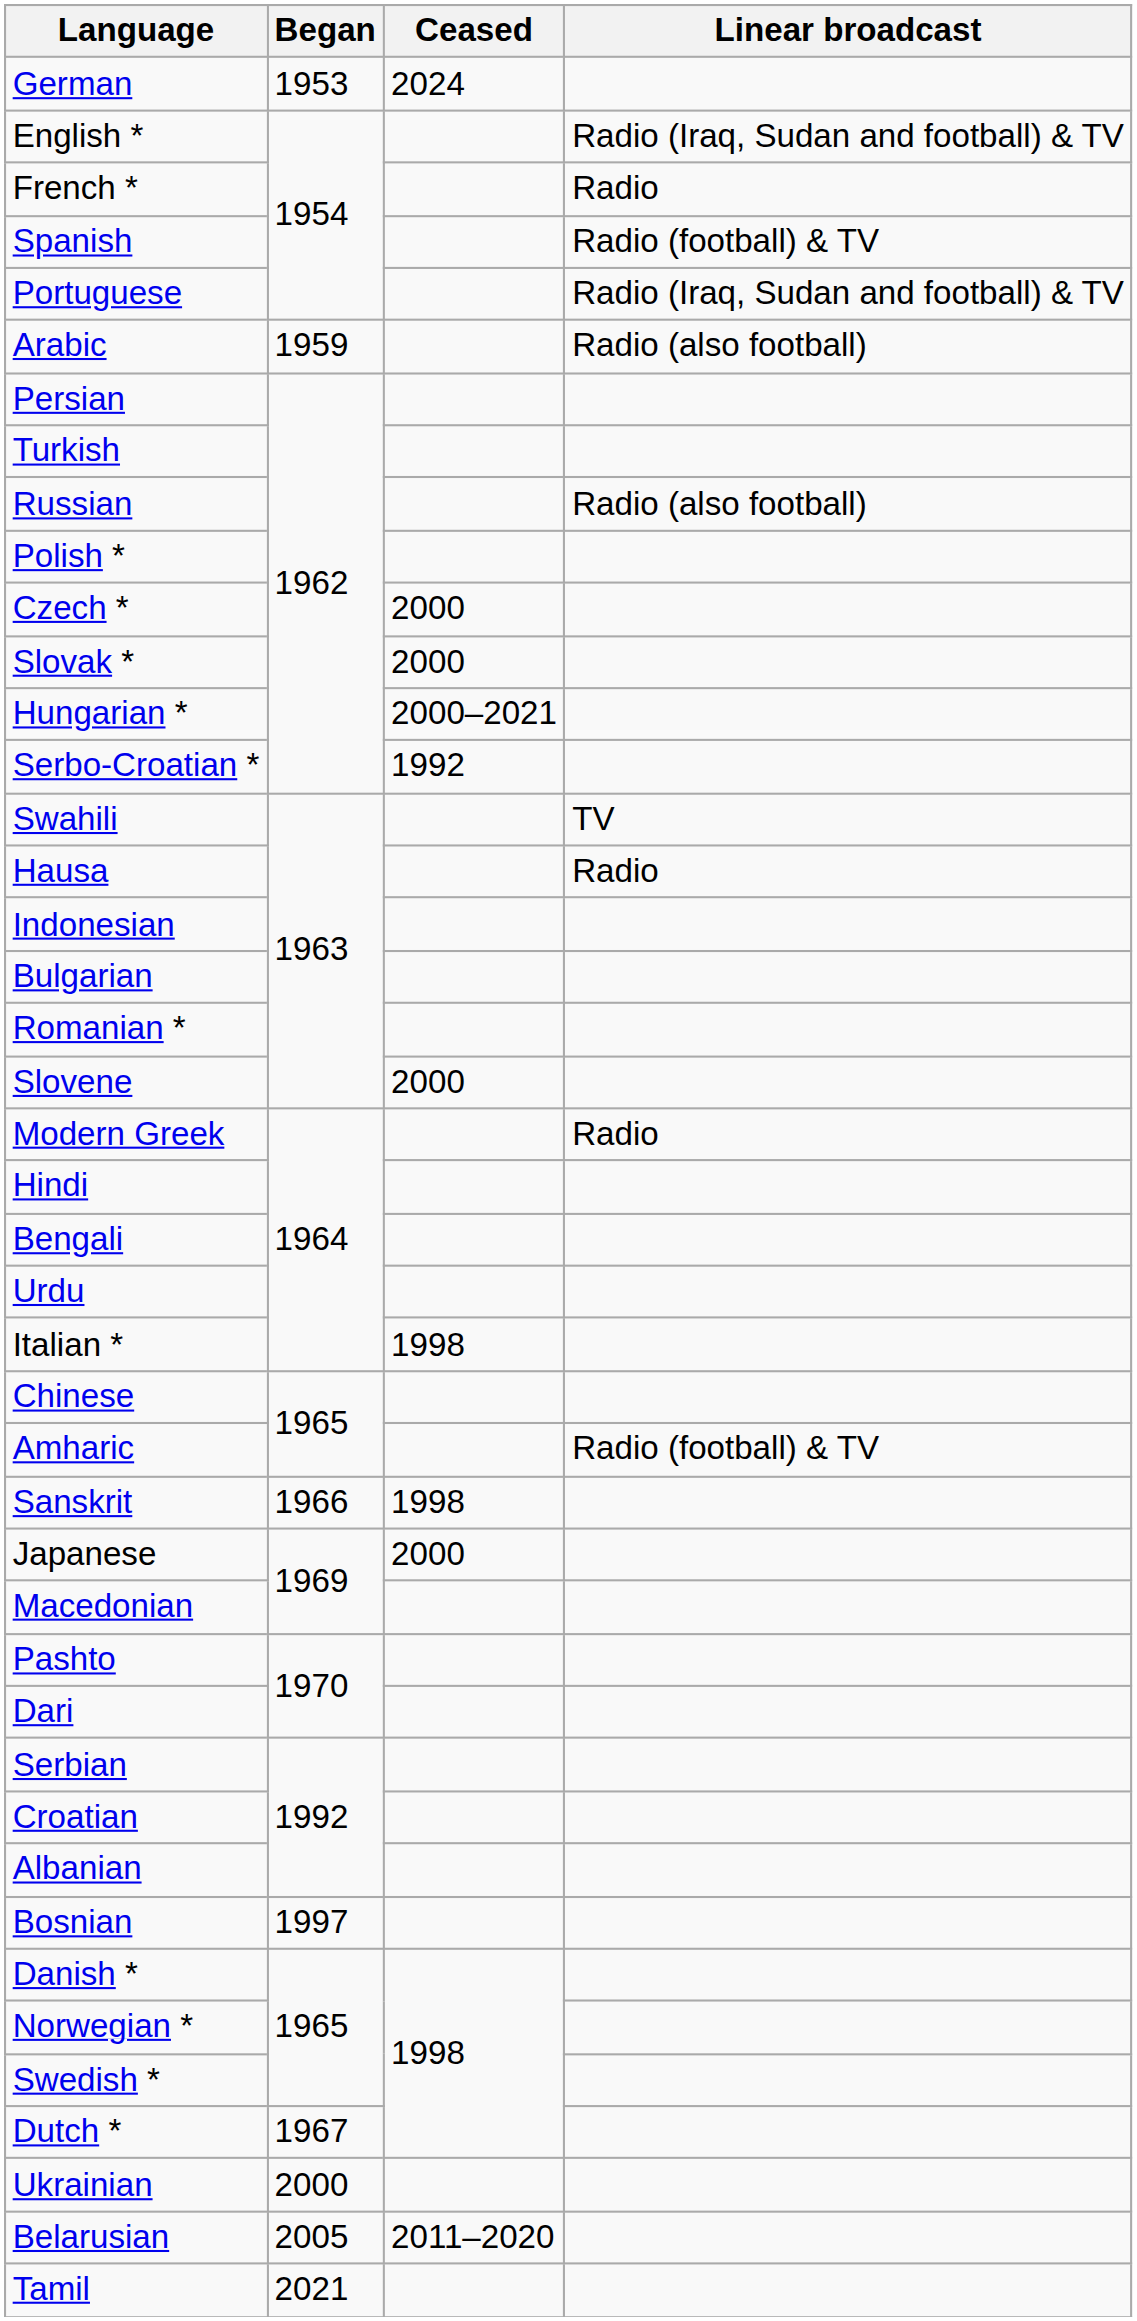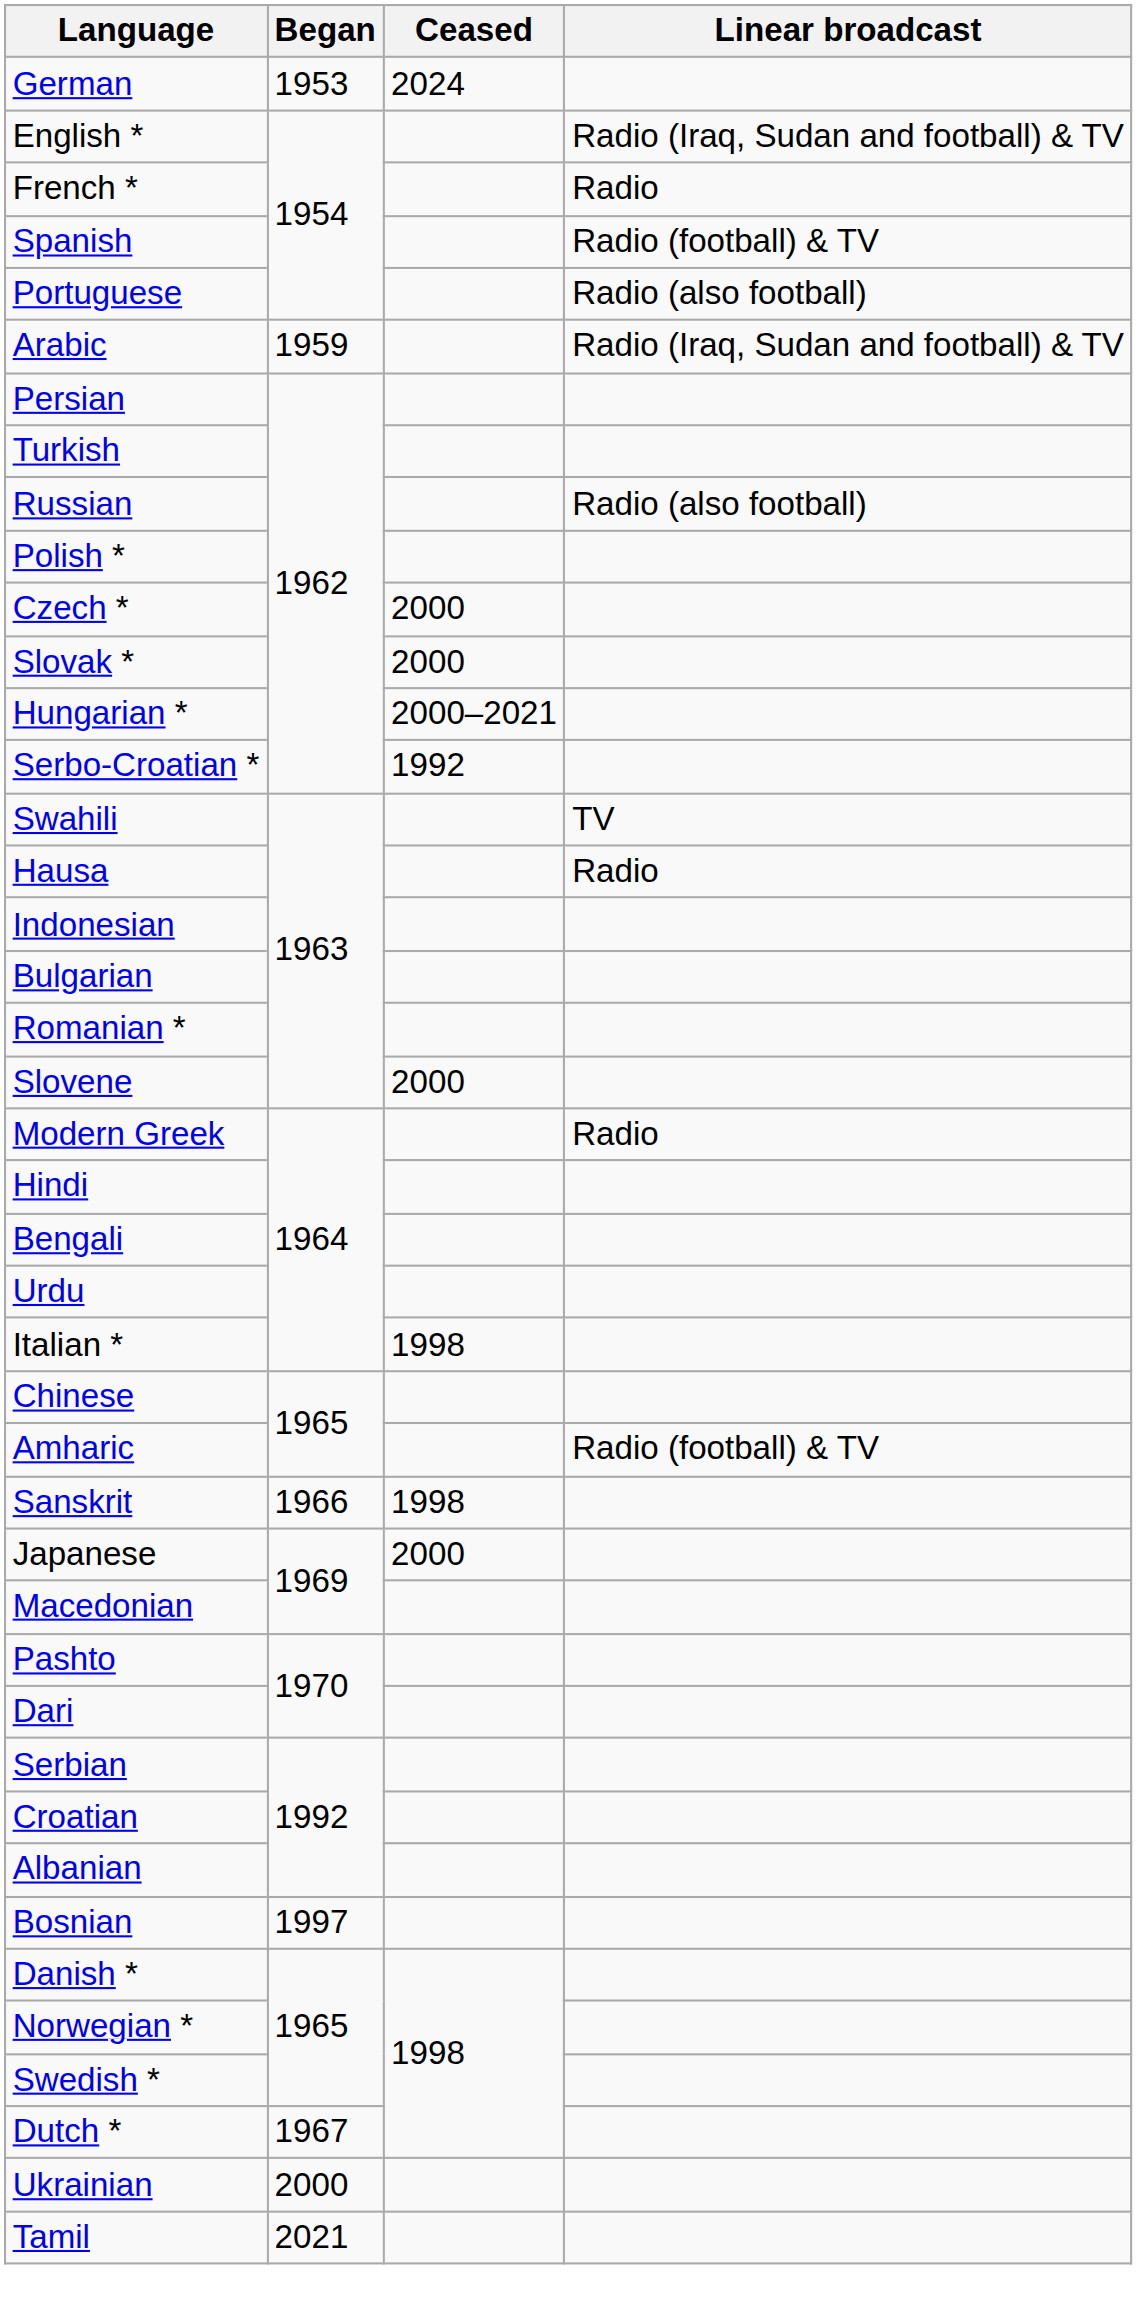 <table class="wikitable">
 <tr>
 <th>Language</th>
 <th>Began</th>
 <th>Ceased</th>
 <th>Linear broadcast</th>
 </tr>
 <tr>
 <td><a href='#'>German</a></td>
 <td>1953</td>
 <td>2024</td>
 <td></td>
 </tr>
 <tr>
 <td>English *</td>
 <td rowspan="4">1954</td>
 <td></td>
 <td>Radio (Iraq, Sudan and football) & TV</td>
 </tr>
 <tr>
 <td>French *</td>
 <td></td>
 <td>Radio</td>
 </tr>
 <tr>
 <td><a href='#'>Spanish</a></td>
 <td></td>
 <td>Radio (football) & TV</td>
 </tr>
 <tr>
 <td><a href='#'>Portuguese</a></td>
 <td></td>
-<td>Radio (Iraq, Sudan and football) & TV</td>
+<td style="vertical-align:top;">Radio (also football)</td>
 </tr>
 <tr>
 <td><a href='#'>Arabic</a></td>
 <td>1959</td>
 <td></td>
-<td style="vertical-align:top;">Radio (also football)</td>
+<td>Radio (Iraq, Sudan and football) & TV</td>
 </tr>
 <tr>
 <td><a href='#'>Persian</a></td>
 <td rowspan="8">1962</td>
 <td></td>
 <td></td>
 </tr>
 <tr>
 <td><a href='#'>Turkish</a></td>
 <td></td>
 <td></td>
 </tr>
 <tr>
 <td><a href='#'>Russian</a></td>
 <td></td>
 <td>Radio (also football)</td>
 </tr>
 <tr>
 <td><a href='#'>Polish</a> *</td>
 <td></td>
 <td></td>
 </tr>
 <tr>
 <td><a href='#'>Czech</a> *</td>
 <td>2000</td>
 <td></td>
 </tr>
 <tr>
 <td><a href='#'>Slovak</a> *</td>
 <td>2000</td>
 <td></td>
 </tr>
 <tr>
 <td><a href='#'>Hungarian</a> *</td>
 <td>2000–2021</td>
 <td></td>
 </tr>
 <tr>
 <td><a href='#'>Serbo-Croatian</a> *</td>
 <td>1992</td>
 <td></td>
 </tr>
 <tr>
 <td><a href='#'>Swahili</a></td>
 <td rowspan="6">1963</td>
 <td></td>
 <td>TV</td>
 </tr>
 <tr>
 <td><a href='#'>Hausa</a></td>
 <td></td>
 <td>Radio</td>
 </tr>
 <tr>
 <td><a href='#'>Indonesian</a></td>
 <td></td>
 <td></td>
 </tr>
 <tr>
 <td><a href='#'>Bulgarian</a></td>
 <td></td>
 <td></td>
 </tr>
 <tr>
 <td><a href='#'>Romanian</a> *</td>
 <td></td>
 <td></td>
 </tr>
 <tr>
 <td><a href='#'>Slovene</a></td>
 <td>2000</td>
 <td></td>
 </tr>
 <tr>
 <td><a href='#'>Modern Greek</a></td>
 <td rowspan="5">1964</td>
 <td></td>
 <td>Radio</td>
 </tr>
 <tr>
 <td><a href='#'>Hindi</a></td>
 <td></td>
 <td></td>
 </tr>
 <tr>
 <td><a href='#'>Bengali</a></td>
 <td></td>
 <td></td>
 </tr>
 <tr>
 <td><a href='#'>Urdu</a></td>
 <td></td>
 <td></td>
 </tr>
 <tr>
 <td>Italian *</td>
 <td>1998</td>
 <td></td>
 </tr>
 <tr>
 <td><a href='#'>Chinese</a></td>
 <td rowspan="2">1965</td>
 <td></td>
 <td></td>
 </tr>
 <tr>
 <td><a href='#'>Amharic</a></td>
 <td></td>
 <td>Radio (football) & TV</td>
 </tr>
 <tr>
 <td><a href='#'>Sanskrit</a></td>
 <td>1966</td>
 <td>1998</td>
 <td></td>
 </tr>
 <tr>
 <td>Japanese</td>
 <td rowspan="2">1969</td>
 <td>2000</td>
 <td></td>
 </tr>
 <tr>
 <td><a href='#'>Macedonian</a></td>
 <td></td>
 <td></td>
 </tr>
 <tr>
 <td><a href='#'>Pashto</a></td>
 <td rowspan="2">1970</td>
 <td></td>
 <td></td>
 </tr>
 <tr>
 <td><a href='#'>Dari</a></td>
 <td></td>
 <td></td>
 </tr>
 <tr>
 <td><a href='#'>Serbian</a></td>
 <td rowspan="3">1992</td>
 <td></td>
 <td></td>
 </tr>
 <tr>
 <td><a href='#'>Croatian</a></td>
 <td></td>
 <td></td>
 </tr>
 <tr>
 <td><a href='#'>Albanian</a></td>
 <td></td>
 <td></td>
 </tr>
 <tr>
 <td><a href='#'>Bosnian</a></td>
 <td>1997</td>
 <td></td>
 <td></td>
 </tr>
 <tr>
 <td><a href='#'>Danish</a> *</td>
 <td rowspan="3">1965</td>
 <td rowspan="4">1998</td>
 <td></td>
 </tr>
 <tr>
 <td><a href='#'>Norwegian</a> *</td>
 <td></td>
 </tr>
 <tr>
 <td><a href='#'>Swedish</a> *</td>
 <td></td>
 </tr>
 <tr>
 <td><a href='#'>Dutch</a> *</td>
 <td>1967</td>
 <td></td>
 </tr>
 <tr>
 <td><a href='#'>Ukrainian</a></td>
 <td>2000</td>
 <td></td>
 <td></td>
 </tr>
 <tr>
-<td><a href='#'>Belarusian</a></td>
-<td>2005</td>
-<td>2011–2020</td>
-<td></td>
-</tr>
-<tr>
 <td><a href='#'>Tamil</a></td>
 <td>2021</td>
 <td></td>
 <td></td>
 </tr>
 </table>
